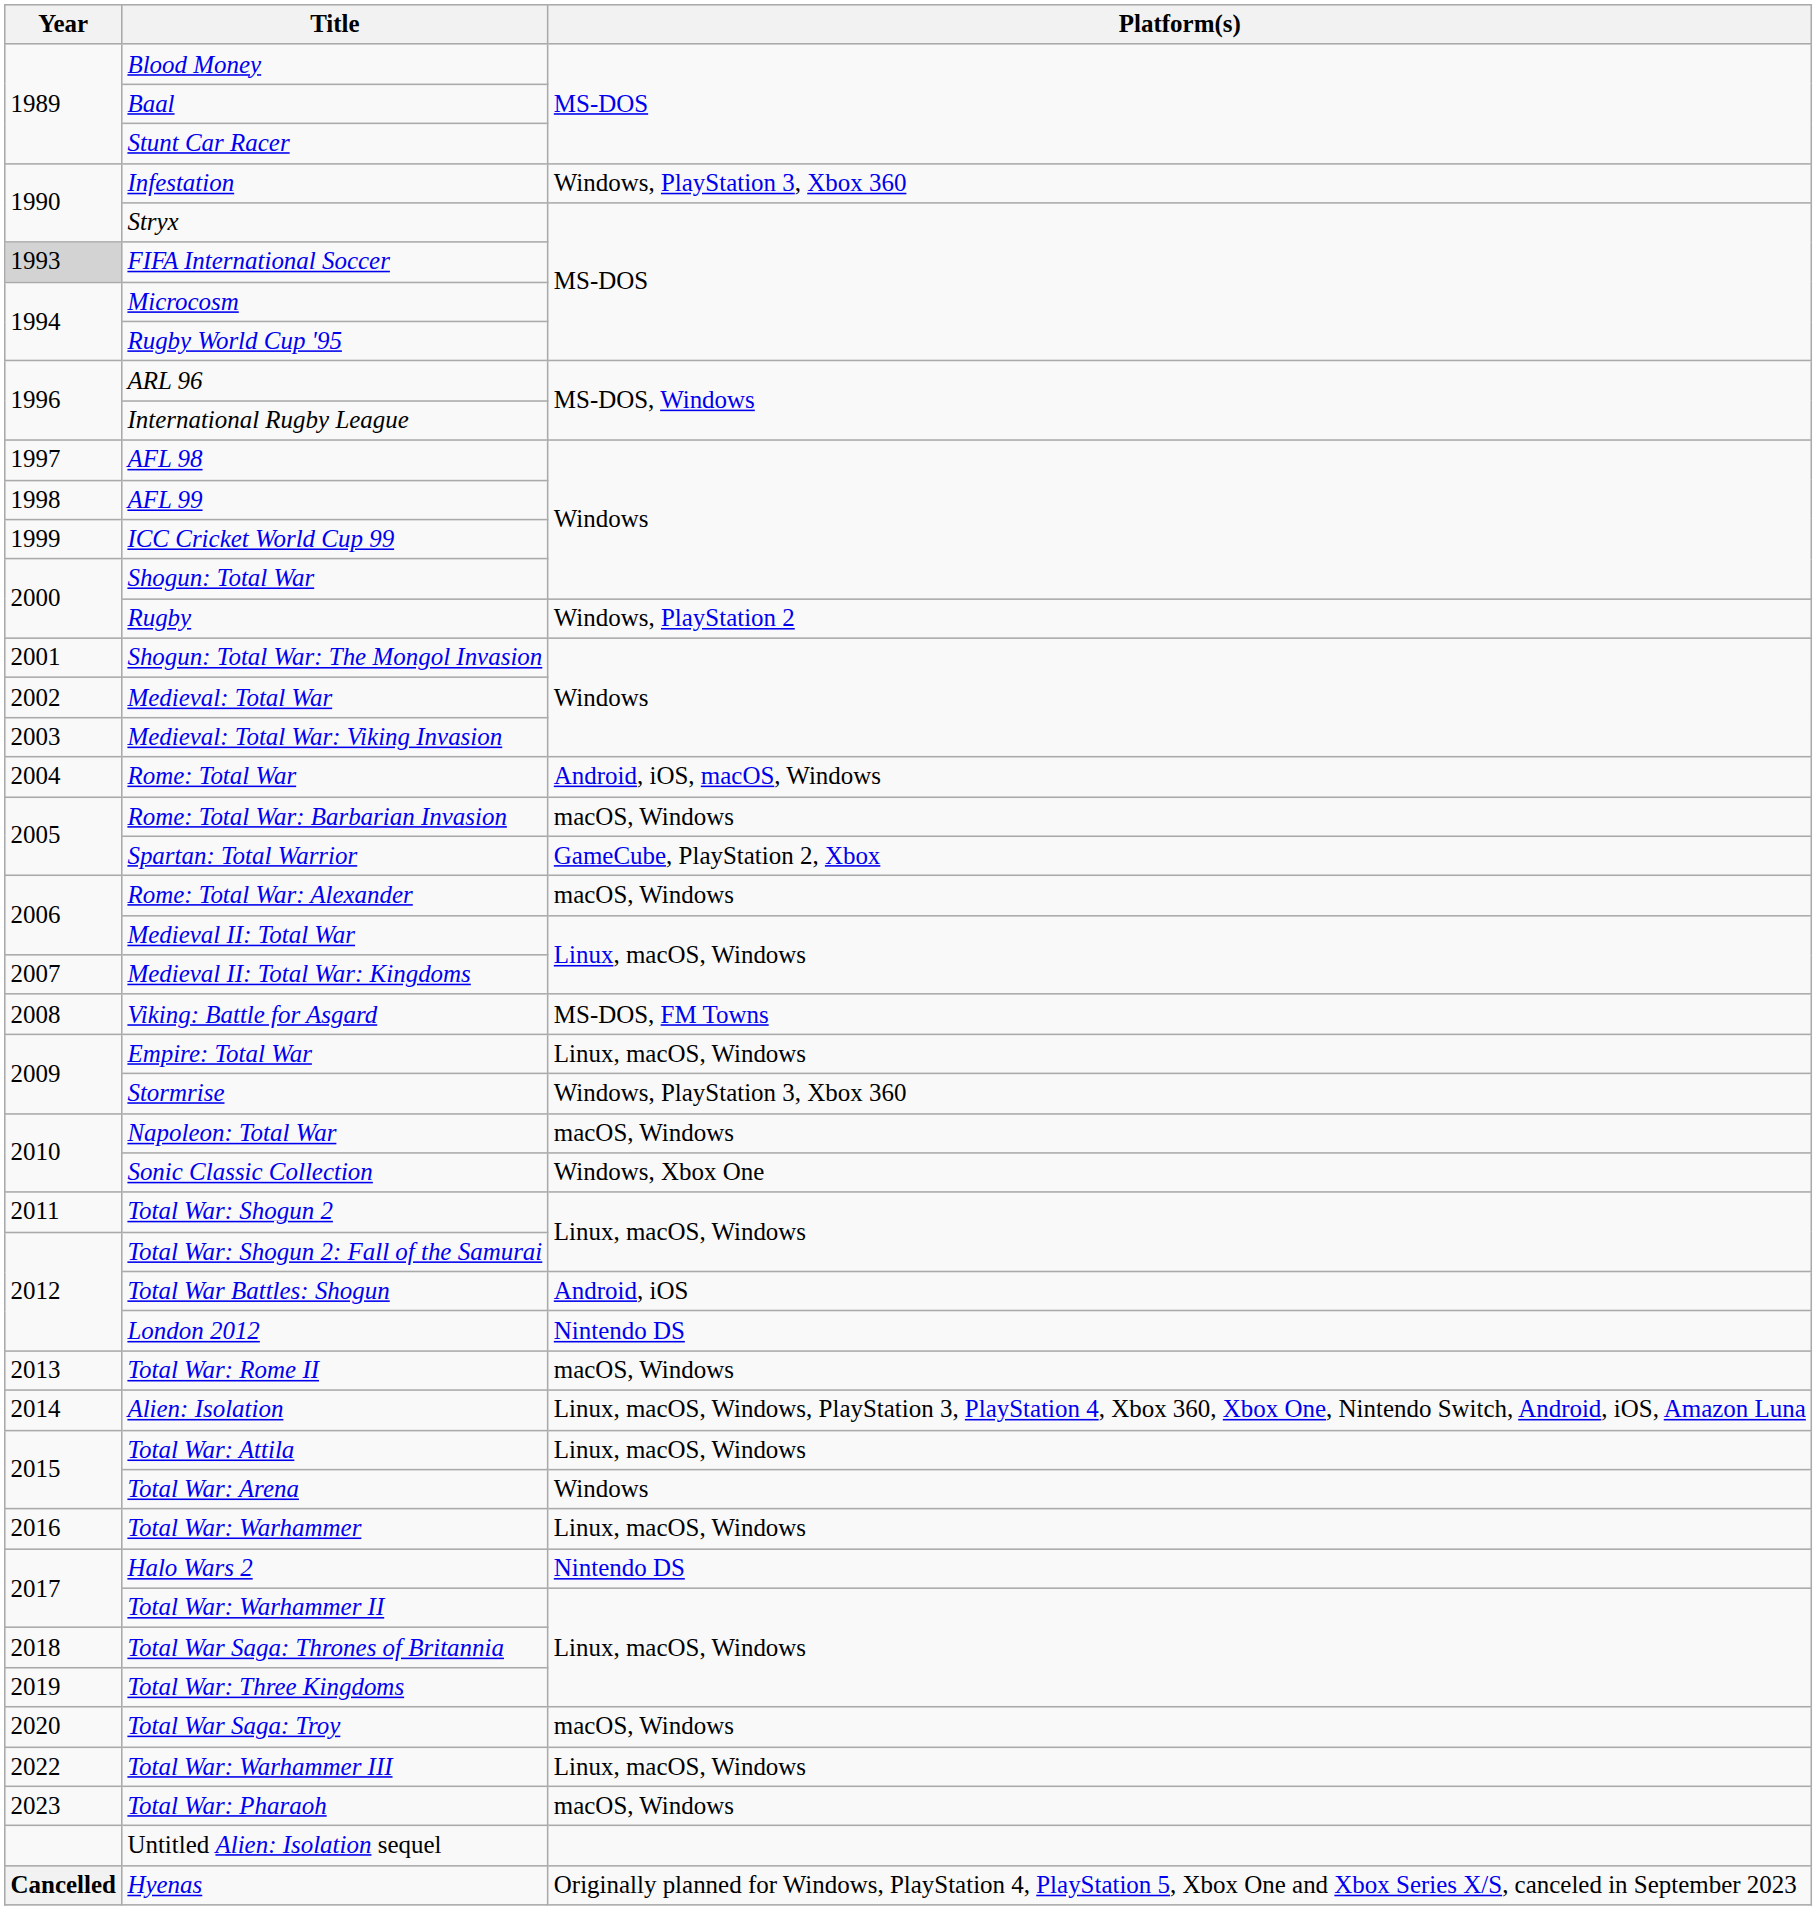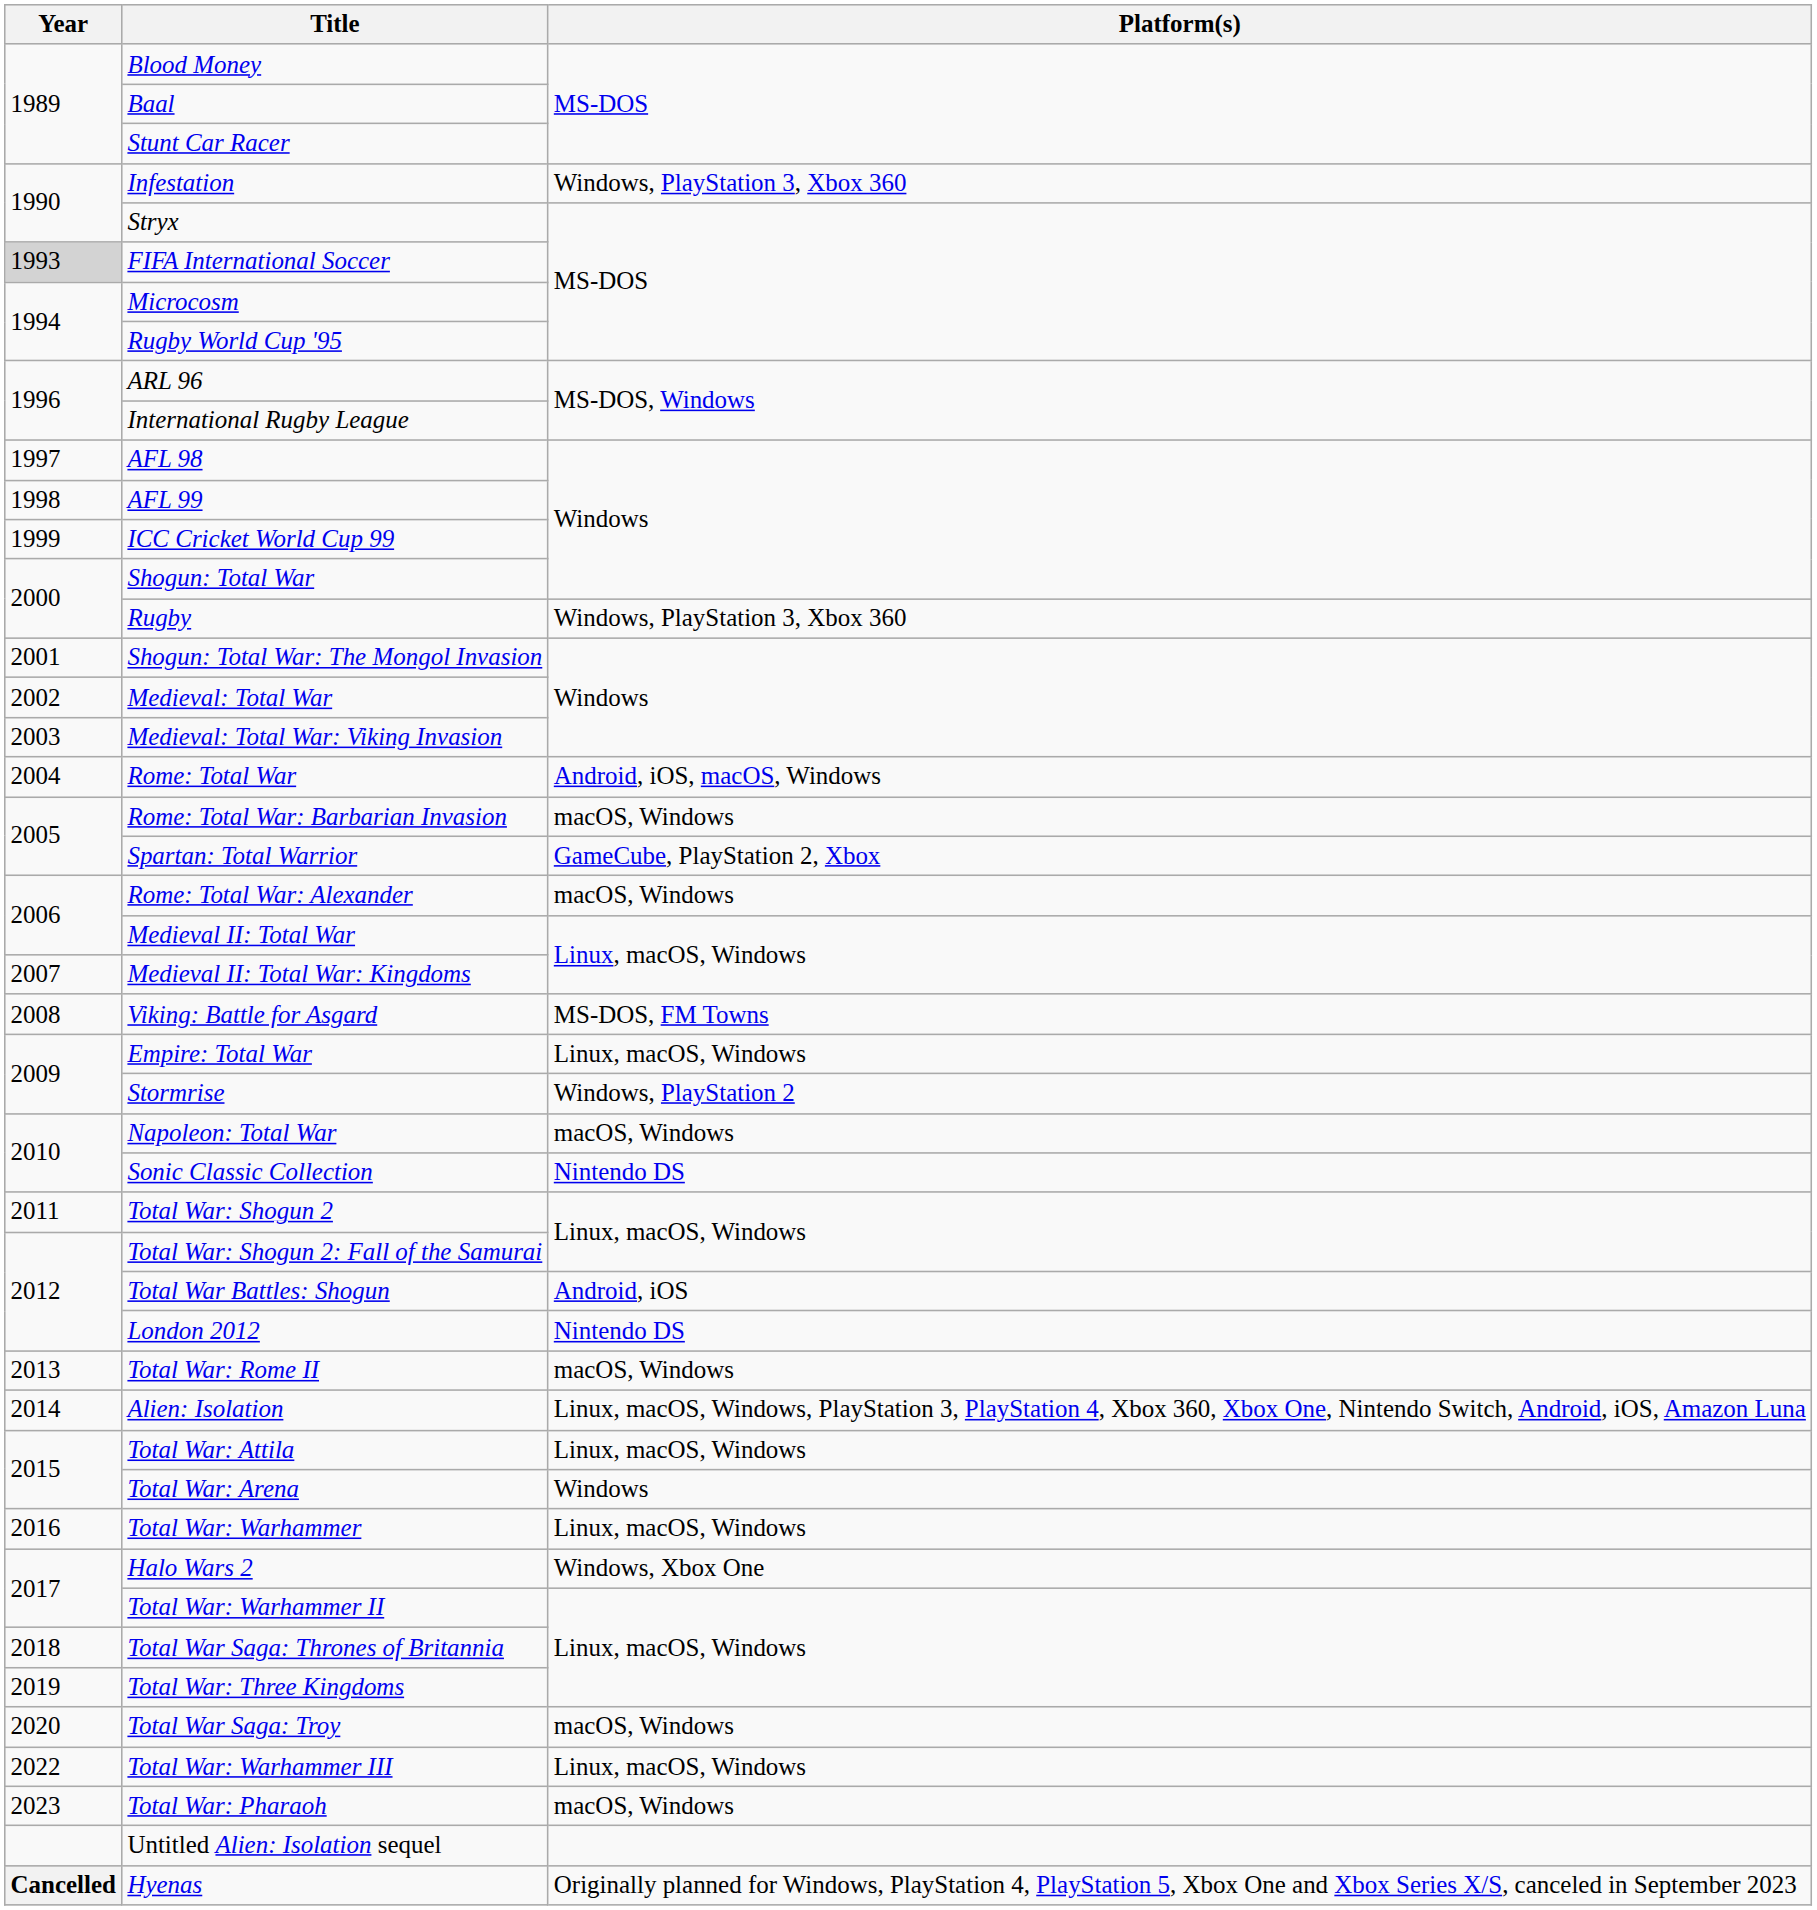 <table class="wikitable sortable">
 <tr>
 <th>Year</th>
 <th>Title</th>
 <th>Platform(s)</th>
 </tr>
 <tr>
 <td rowspan="3">1989</td>
 <td><em><a href='#'>Blood Money</a></em></td>
 <td rowspan="3"><a href='#'>MS-DOS</a></td>
 </tr>
 <tr>
 <td><em><a href='#'>Baal</a></em></td>
 </tr>
 <tr>
 <td><em><a href='#'>Stunt Car Racer</a></em></td>
 </tr>
 <tr>
 <td rowspan="2">1990</td>
 <td><em><a href='#'>Infestation</a></em></td>
 <td>Windows, <a href='#'>PlayStation 3</a>, <a href='#'>Xbox 360</a></td>
 </tr>
 <tr>
 <td><em>Stryx</em></td>
 <td rowspan="4">MS-DOS</td>
 </tr>
 <tr>
 <td style="background: lightgrey;">1993</td>
 <td><em><a href='#'>FIFA International Soccer</a></em></td>
 </tr>
 <tr>
 <td rowspan="2">1994</td>
 <td><em><a href='#'>Microcosm</a></em></td>
 </tr>
 <tr>
 <td><em><a href='#'>Rugby World Cup '95</a></em></td>
 </tr>
 <tr>
 <td rowspan="2">1996</td>
 <td><em>ARL 96</em></td>
 <td rowspan="2">MS-DOS, <a href='#'>Windows</a></td>
 </tr>
 <tr>
 <td><em>International Rugby League</em></td>
 </tr>
 <tr>
 <td>1997</td>
 <td><em><a href='#'>AFL 98</a></em></td>
 <td rowspan="4">Windows</td>
 </tr>
 <tr>
 <td>1998</td>
 <td><em><a href='#'>AFL 99</a></em></td>
 </tr>
 <tr>
 <td>1999</td>
 <td><em><a href='#'>ICC Cricket World Cup 99</a></em></td>
 </tr>
 <tr>
 <td rowspan="2">2000</td>
 <td><em><a href='#'>Shogun: Total War</a></em></td>
 </tr>
 <tr>
 <td><em><a href='#'>Rugby</a></em></td>
-<td>Windows, <a href='#'>PlayStation 2</a></td>
+<td>Windows, PlayStation 3, Xbox 360</td>
 </tr>
 <tr>
 <td>2001</td>
 <td><em><a href='#'>Shogun: Total War: The Mongol Invasion</a></em></td>
 <td rowspan="3">Windows</td>
 </tr>
 <tr>
 <td>2002</td>
 <td><em><a href='#'>Medieval: Total War</a></em></td>
 </tr>
 <tr>
 <td>2003</td>
 <td><em><a href='#'>Medieval: Total War: Viking Invasion</a></em></td>
 </tr>
 <tr>
 <td>2004</td>
 <td><em><a href='#'>Rome: Total War</a></em></td>
 <td><a href='#'>Android</a>, iOS, <a href='#'>macOS</a>, Windows</td>
 </tr>
 <tr>
 <td rowspan="2">2005</td>
 <td><em><a href='#'>Rome: Total War: Barbarian Invasion</a></em></td>
 <td>macOS, Windows</td>
 </tr>
 <tr>
 <td><em><a href='#'>Spartan: Total Warrior</a></em></td>
 <td><a href='#'>GameCube</a>, PlayStation 2, <a href='#'>Xbox</a></td>
 </tr>
 <tr>
 <td rowspan="2">2006</td>
 <td><em><a href='#'>Rome: Total War: Alexander</a></em></td>
 <td>macOS, Windows</td>
 </tr>
 <tr>
 <td><em><a href='#'>Medieval II: Total War</a></em></td>
 <td rowspan="2"><a href='#'>Linux</a>, macOS, Windows</td>
 </tr>
 <tr>
 <td>2007</td>
 <td><em><a href='#'>Medieval II: Total War: Kingdoms</a></em></td>
 </tr>
 <tr>
 <td>2008</td>
 <td><em><a href='#'>Viking: Battle for Asgard</a></em></td>
 <td>MS-DOS, <a href='#'>FM Towns</a></td>
 </tr>
 <tr>
 <td rowspan="2">2009</td>
 <td><em><a href='#'>Empire: Total War</a></em></td>
 <td>Linux, macOS, Windows</td>
 </tr>
 <tr>
 <td><em><a href='#'>Stormrise</a></em></td>
-<td>Windows, PlayStation 3, Xbox 360</td>
+<td>Windows, <a href='#'>PlayStation 2</a></td>
 </tr>
 <tr>
 <td rowspan="2">2010</td>
 <td><em><a href='#'>Napoleon: Total War</a></em></td>
 <td>macOS, Windows</td>
 </tr>
 <tr>
 <td><em><a href='#'>Sonic Classic Collection</a></em></td>
-<td>Windows, Xbox One</td>
+<td><a href='#'>Nintendo DS</a></td>
 </tr>
 <tr>
 <td>2011</td>
 <td><em><a href='#'>Total War: Shogun 2</a></em></td>
 <td rowspan="2">Linux, macOS, Windows</td>
 </tr>
 <tr>
 <td rowspan="3">2012</td>
 <td><em><a href='#'>Total War: Shogun 2: Fall of the Samurai</a></em></td>
 </tr>
 <tr>
 <td><em><a href='#'>Total War Battles: Shogun</a></em></td>
 <td><a href='#'>Android</a>, iOS</td>
 </tr>
 <tr>
 <td><em><a href='#'>London 2012</a></em></td>
 <td><a href='#'>Nintendo DS</a></td>
 </tr>
 <tr>
 <td>2013</td>
 <td><em><a href='#'>Total War: Rome II</a></em></td>
 <td>macOS, Windows</td>
 </tr>
 <tr>
 <td>2014</td>
 <td><em><a href='#'>Alien: Isolation</a></em></td>
 <td>Linux, macOS, Windows, PlayStation 3, <a href='#'>PlayStation 4</a>, Xbox 360, <a href='#'>Xbox One</a>, Nintendo Switch, <a href='#'>Android</a>, iOS, <a href='#'>Amazon Luna</a></td>
 </tr>
 <tr>
 <td rowspan="2">2015</td>
 <td><em><a href='#'>Total War: Attila</a></em></td>
 <td>Linux, macOS, Windows</td>
 </tr>
 <tr>
 <td><em><a href='#'>Total War: Arena</a></em></td>
 <td>Windows</td>
 </tr>
 <tr>
 <td>2016</td>
 <td><em><a href='#'>Total War: Warhammer</a></em></td>
 <td>Linux, macOS, Windows</td>
 </tr>
 <tr>
 <td rowspan="2">2017</td>
 <td><em><a href='#'>Halo Wars 2</a></em></td>
-<td><a href='#'>Nintendo DS</a></td>
+<td>Windows, Xbox One</td>
 </tr>
 <tr>
 <td><em><a href='#'>Total War: Warhammer II</a></em></td>
 <td rowspan="3">Linux, macOS, Windows</td>
 </tr>
 <tr>
 <td>2018</td>
 <td><em><a href='#'>Total War Saga: Thrones of Britannia</a></em></td>
 </tr>
 <tr>
 <td>2019</td>
 <td><em><a href='#'>Total War: Three Kingdoms</a></em></td>
 </tr>
 <tr>
 <td>2020</td>
 <td><em><a href='#'>Total War Saga: Troy</a></em></td>
 <td>macOS, Windows</td>
 </tr>
 <tr>
 <td>2022</td>
 <td><em><a href='#'>Total War: Warhammer III</a></em></td>
 <td>Linux, macOS, Windows</td>
 </tr>
 <tr>
 <td>2023</td>
 <td><em><a href='#'>Total War: Pharaoh</a></em></td>
 <td>macOS, Windows</td>
 </tr>
 <tr>
 <td></td>
 <td>Untitled <em><a href='#'>Alien: Isolation</a></em> sequel</td>
 <td></td>
 </tr>
 <tr>
 <th>Cancelled</th>
 <td><em><a href='#'>Hyenas</a></em></td>
 <td>Originally planned for Windows, PlayStation 4, <a href='#'>PlayStation 5</a>, Xbox One and <a href='#'>Xbox Series X/S</a>, canceled in September 2023</td>
 </tr>
 </table>
